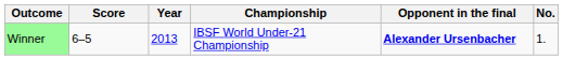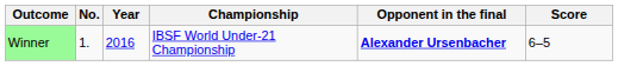 <table class="sortable wikitable">
 <tr>
 <th width="80">Outcome</th>
-<th width="100">Score</th>
+<th width="20">No.</th>
 <th width="50">Year</th>
 <th width="250">Championship</th>
 <th width="200">Opponent in the final</th>
-<th width="20">No.</th>
+<th width="100">Score</th>
 </tr>
 <tr>
 <td style="background: #98FB98">Winner</td>
-<td>6–5</td>
-<td><a href='#'>2013</a></td>
+<td>1.</td>
+<td><a href='#'>2016</a></td>
 <td><a href='#'>IBSF World Under-21 Championship</a></td>
 <td><strong> <a href='#'>Alexander Ursenbacher</a></strong></td>
-<td>1.</td>
+<td>6–5</td>
 </tr>
 </table>
